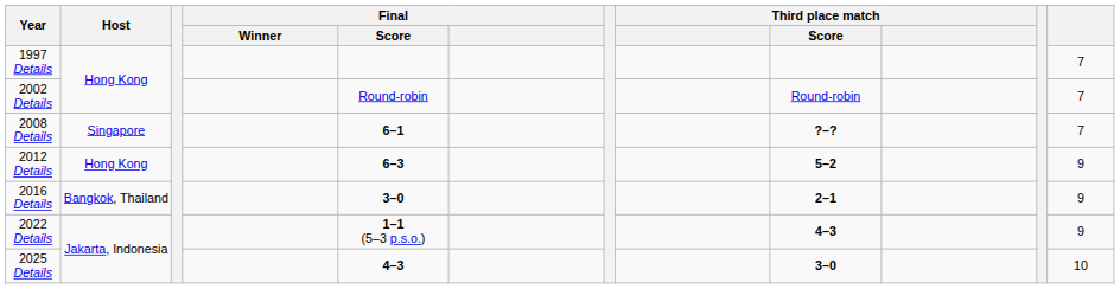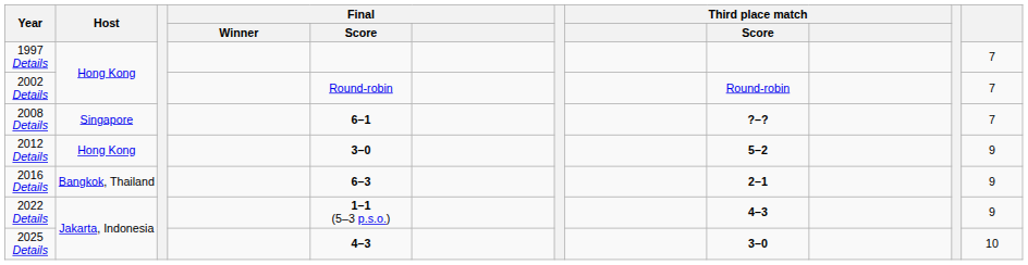 <table class="wikitable" style="text-align:center;width:100%; font-size:90%;">
 <tr>
 <th rowspan=2 width=5%>Year</th>
 <th rowspan=2 width=10%>Host</th>
 <th width=1% rowspan=9></th>
 <th colspan=3>Final</th>
 <th width=1% rowspan=9></th>
 <th colspan=3>Third place match</th>
 <th width=1% rowspan=9></th>
 <th width=6% rowspan=2></th>
 </tr>
 <tr>
 <th width=14%>Winner</th>
 <th width=10%>Score</th>
 <th width=14%></th>
 <th width=14%></th>
 <th width=10%>Score</th>
 <th width=14%></th>
 </tr>
 <tr>
 <td>1997<br><em><a href='#'>Details</a></em></td>
 <td rowspan=2><a href='#'>Hong Kong</a></td>
 <td><strong></strong></td>
 <td></td>
 <td></td>
 <td></td>
 <td></td>
 <td></td>
 <td>7</td>
 </tr>
 <tr>
 <td>2002<br><em><a href='#'>Details</a></em></td>
 <td></td>
 <td><a href='#'>Round-robin</a></td>
 <td></td>
 <td></td>
 <td><a href='#'>Round-robin</a></td>
 <td></td>
 <td>7</td>
 </tr>
 <tr>
 <td>2008<br><em><a href='#'>Details</a></em></td>
 <td><a href='#'>Singapore</a></td>
 <td><strong></strong></td>
 <td><strong>6–1</strong></td>
 <td></td>
 <td></td>
 <td><strong>?–?</strong></td>
 <td></td>
 <td>7</td>
 </tr>
 <tr>
 <td>2012<br><em><a href='#'>Details</a></em></td>
 <td><a href='#'>Hong Kong</a></td>
 <td><strong></strong></td>
-<td><strong>6–3</strong></td>
+<td><strong>3–0</strong></td>
 <td></td>
 <td></td>
 <td><strong>5–2</strong></td>
 <td></td>
 <td>9</td>
 </tr>
 <tr>
 <td>2016<br><em><a href='#'>Details</a></em></td>
 <td><a href='#'>Bangkok</a>, Thailand</td>
 <td><strong></strong></td>
-<td><strong>3–0</strong></td>
+<td><strong>6–3</strong></td>
 <td></td>
 <td></td>
 <td><strong>2–1</strong></td>
 <td></td>
 <td>9</td>
 </tr>
 <tr>
 <td>2022<br><em><a href='#'>Details</a></em></td>
 <td rowspan=2><a href='#'>Jakarta</a>, Indonesia</td>
 <td><strong></strong></td>
 <td><strong>1–1</strong><br>(5–3 <a href='#'>p.s.o.</a>)</td>
 <td></td>
 <td></td>
 <td><strong>4–3</strong></td>
 <td></td>
 <td>9</td>
 </tr>
 <tr>
 <td>2025<br><em><a href='#'>Details</a></em></td>
 <td><strong></strong></td>
 <td><strong>4–3</strong></td>
 <td></td>
 <td></td>
 <td><strong>3–0</strong></td>
 <td></td>
 <td>10</td>
 </tr>
 </table>
